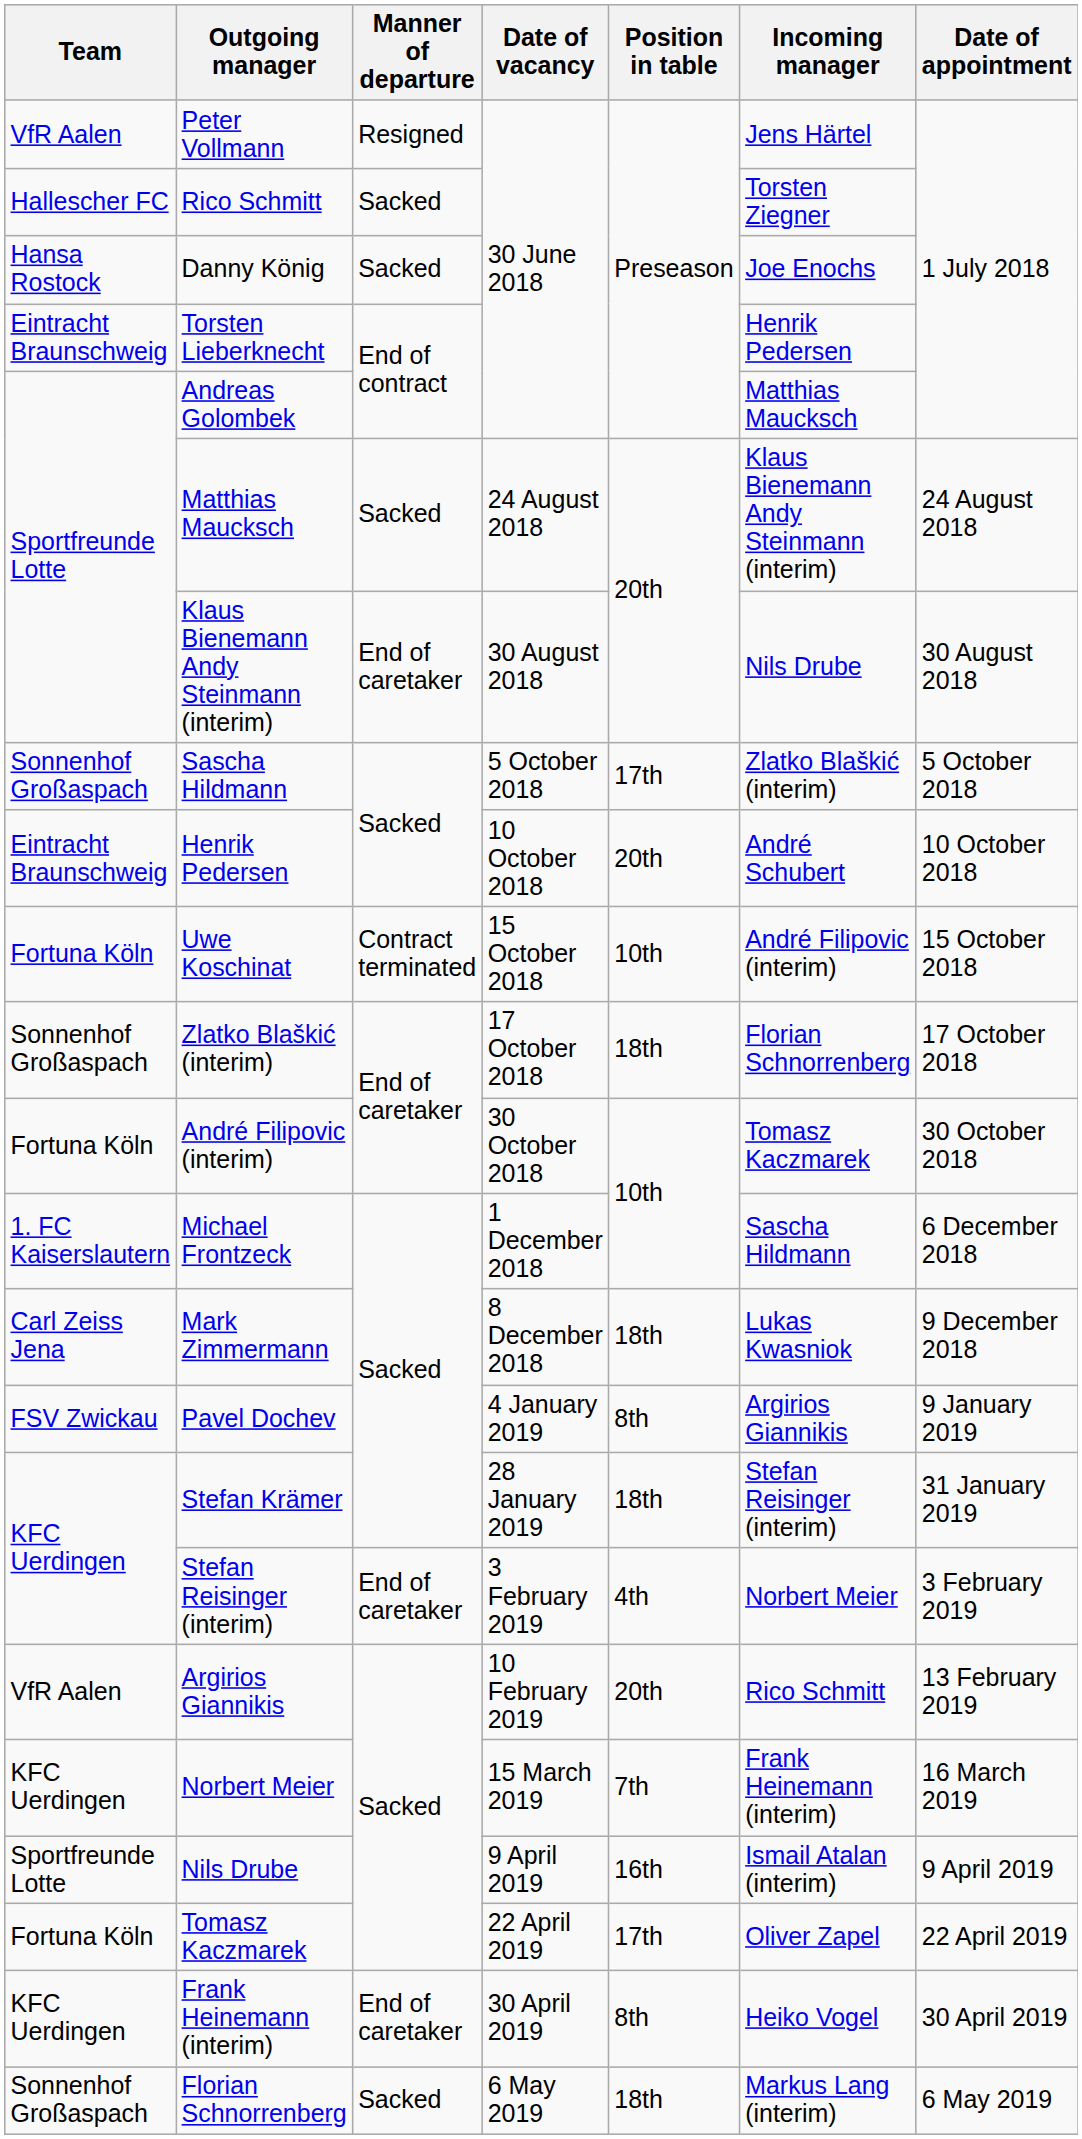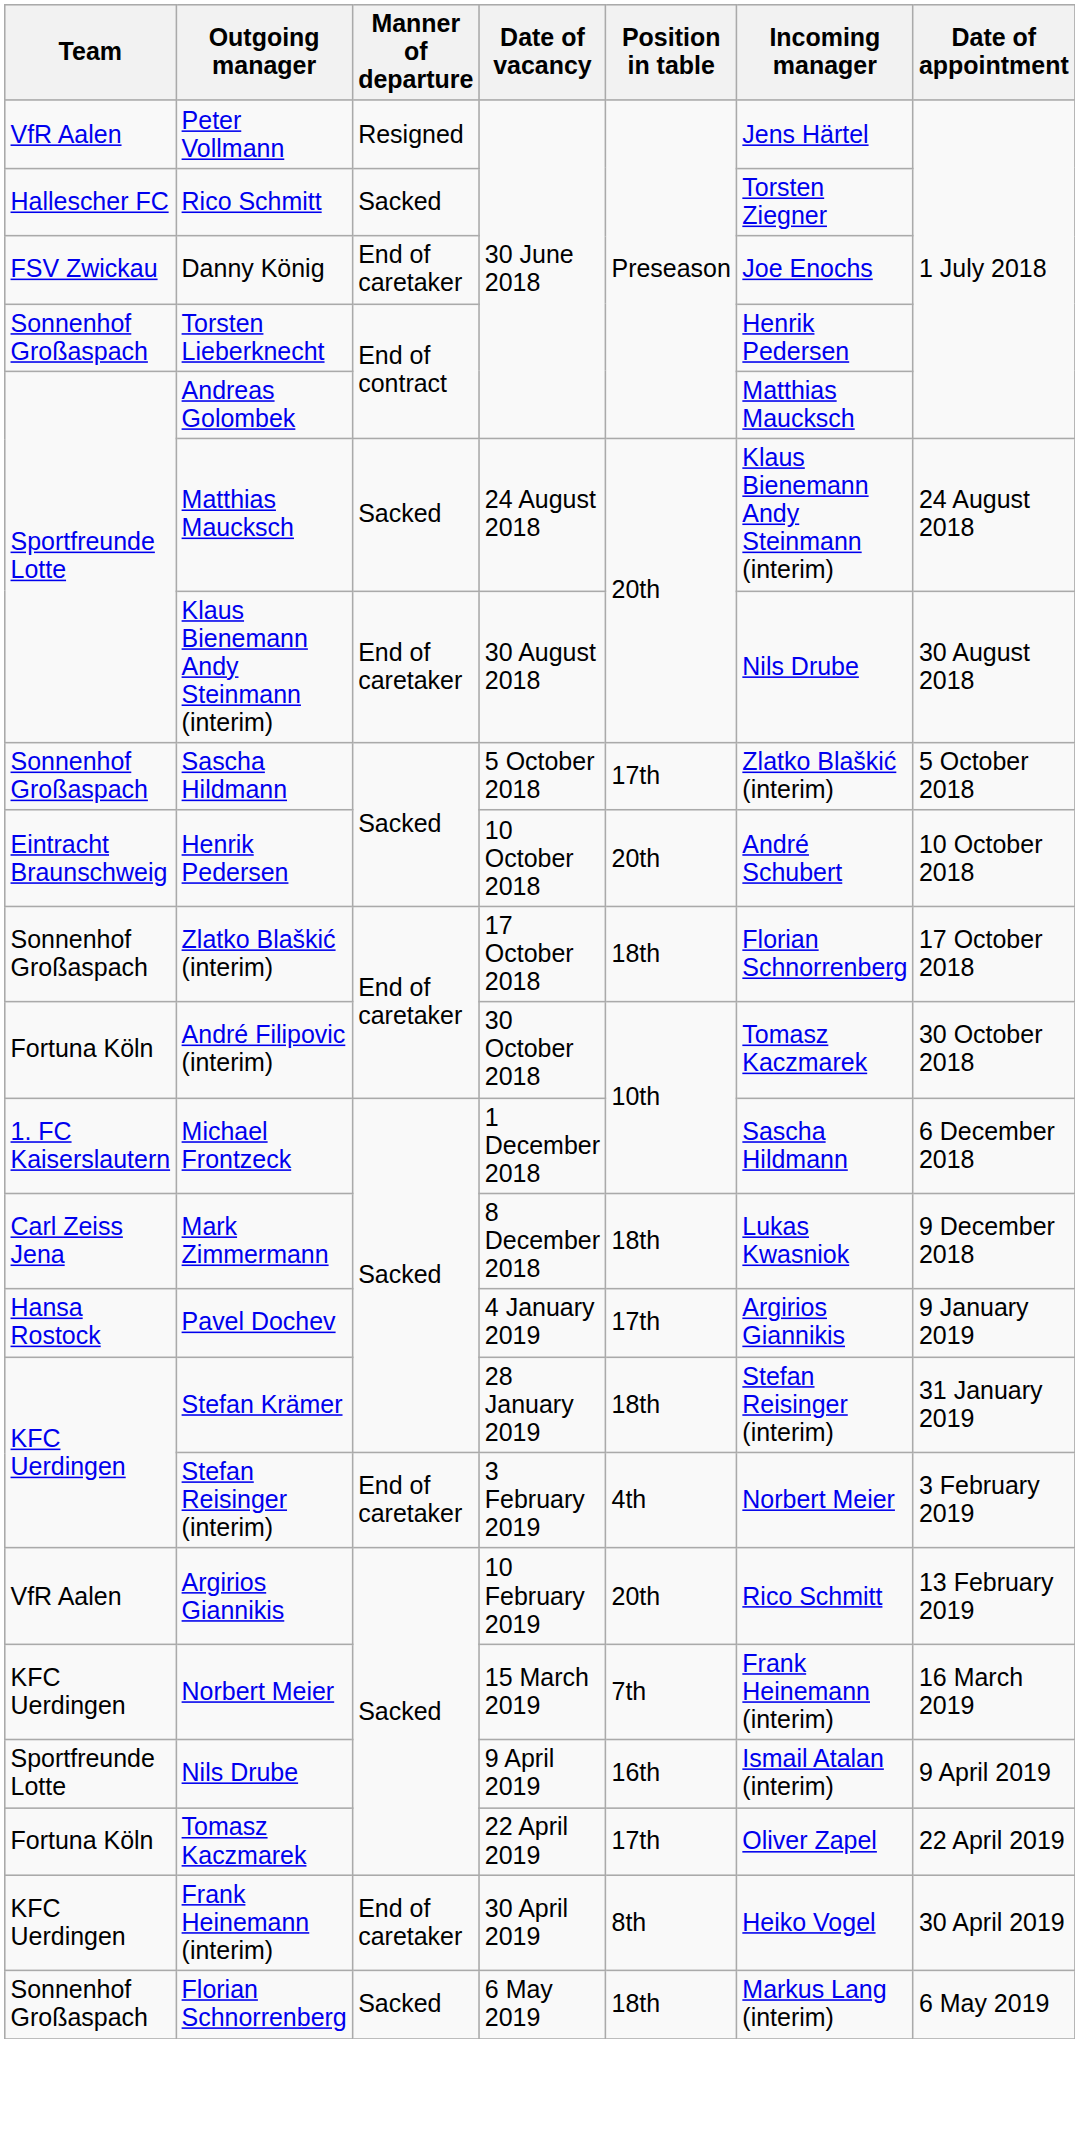 <table class="wikitable">
 <tr>
 <th>Team</th>
 <th>Outgoing manager</th>
 <th>Manner of departure</th>
 <th>Date of vacancy</th>
 <th>Position in table</th>
 <th>Incoming manager</th>
 <th>Date of appointment</th>
 </tr>
 <tr>
 <td><a href='#'>VfR Aalen</a></td>
 <td> <a href='#'>Peter Vollmann</a></td>
 <td>Resigned</td>
 <td rowspan=5>30 June 2018</td>
 <td rowspan=5>Preseason</td>
 <td> <a href='#'>Jens Härtel</a></td>
 <td rowspan=5>1 July 2018</td>
 </tr>
 <tr>
 <td><a href='#'>Hallescher FC</a></td>
 <td> <a href='#'>Rico Schmitt</a></td>
 <td>Sacked</td>
 <td> <a href='#'>Torsten Ziegner</a></td>
 </tr>
 <tr>
-<td><a href='#'>Hansa Rostock</a></td>
+<td><a href='#'>FSV Zwickau</a></td>
 <td> Danny König</td>
-<td>Sacked</td>
+<td>End of caretaker</td>
 <td> <a href='#'>Joe Enochs</a></td>
 </tr>
 <tr>
-<td><a href='#'>Eintracht Braunschweig</a></td>
+<td><a href='#'>Sonnenhof Großaspach</a></td>
 <td> <a href='#'>Torsten Lieberknecht</a></td>
 <td rowspan=2>End of contract</td>
 <td> <a href='#'>Henrik Pedersen</a></td>
 </tr>
 <tr>
 <td rowspan=3><a href='#'>Sportfreunde Lotte</a></td>
 <td> <a href='#'>Andreas Golombek</a></td>
 <td> <a href='#'>Matthias Maucksch</a></td>
 </tr>
 <tr>
 <td> <a href='#'>Matthias Maucksch</a></td>
 <td>Sacked</td>
 <td>24 August 2018</td>
 <td rowspan=2>20th</td>
 <td> <a href='#'>Klaus Bienemann</a><br> <a href='#'>Andy Steinmann</a> (interim)</td>
 <td>24 August 2018</td>
 </tr>
 <tr>
 <td> <a href='#'>Klaus Bienemann</a><br> <a href='#'>Andy Steinmann</a> (interim)</td>
 <td>End of caretaker</td>
 <td>30 August 2018</td>
 <td> <a href='#'>Nils Drube</a></td>
 <td>30 August 2018</td>
 </tr>
 <tr>
 <td><a href='#'>Sonnenhof Großaspach</a></td>
 <td> <a href='#'>Sascha Hildmann</a></td>
 <td rowspan=2>Sacked</td>
 <td>5 October 2018</td>
 <td>17th</td>
 <td> <a href='#'>Zlatko Blaškić</a> (interim)</td>
 <td>5 October 2018</td>
 </tr>
 <tr>
 <td><a href='#'>Eintracht Braunschweig</a></td>
 <td> <a href='#'>Henrik Pedersen</a></td>
 <td>10 October 2018</td>
 <td>20th</td>
 <td> <a href='#'>André Schubert</a></td>
 <td>10 October 2018</td>
 </tr>
 <tr>
-<td><a href='#'>Fortuna Köln</a></td>
-<td> <a href='#'>Uwe Koschinat</a></td>
-<td>Contract terminated</td>
-<td>15 October 2018</td>
-<td>10th</td>
-<td> <a href='#'>André Filipovic</a> (interim)</td>
-<td>15 October 2018</td>
-</tr>
-<tr>
 <td>Sonnenhof Großaspach</td>
 <td> <a href='#'>Zlatko Blaškić</a> (interim)</td>
 <td rowspan=2>End of caretaker</td>
 <td>17 October 2018</td>
 <td>18th</td>
 <td> <a href='#'>Florian Schnorrenberg</a></td>
 <td>17 October 2018</td>
 </tr>
 <tr>
 <td>Fortuna Köln</td>
 <td> <a href='#'>André Filipovic</a> (interim)</td>
 <td>30 October 2018</td>
 <td rowspan=2>10th</td>
 <td> <a href='#'>Tomasz Kaczmarek</a></td>
 <td>30 October 2018</td>
 </tr>
 <tr>
 <td><a href='#'>1. FC Kaiserslautern</a></td>
 <td> <a href='#'>Michael Frontzeck</a></td>
 <td rowspan=4>Sacked</td>
 <td>1 December 2018</td>
 <td> <a href='#'>Sascha Hildmann</a></td>
 <td>6 December 2018</td>
 </tr>
 <tr>
 <td><a href='#'>Carl Zeiss Jena</a></td>
 <td> <a href='#'>Mark Zimmermann</a></td>
 <td>8 December 2018</td>
 <td>18th</td>
 <td> <a href='#'>Lukas Kwasniok</a></td>
 <td>9 December 2018</td>
 </tr>
 <tr>
-<td><a href='#'>FSV Zwickau</a></td>
+<td><a href='#'>Hansa Rostock</a></td>
 <td> <a href='#'>Pavel Dochev</a></td>
 <td>4 January 2019</td>
-<td>8th</td>
+<td>17th</td>
 <td> <a href='#'>Argirios Giannikis</a></td>
 <td>9 January 2019</td>
 </tr>
 <tr>
 <td rowspan=2><a href='#'>KFC Uerdingen</a></td>
 <td> <a href='#'>Stefan Krämer</a></td>
 <td>28 January 2019</td>
 <td>18th</td>
 <td> <a href='#'>Stefan Reisinger</a> (interim)</td>
 <td>31 January 2019</td>
 </tr>
 <tr>
 <td> <a href='#'>Stefan Reisinger</a> (interim)</td>
 <td>End of caretaker</td>
 <td>3 February 2019</td>
 <td>4th</td>
 <td> <a href='#'>Norbert Meier</a></td>
 <td>3 February 2019</td>
 </tr>
 <tr>
 <td>VfR Aalen</td>
 <td> <a href='#'>Argirios Giannikis</a></td>
 <td rowspan=4>Sacked</td>
 <td>10 February 2019</td>
 <td>20th</td>
 <td> <a href='#'>Rico Schmitt</a></td>
 <td>13 February 2019</td>
 </tr>
 <tr>
 <td>KFC Uerdingen</td>
 <td> <a href='#'>Norbert Meier</a></td>
 <td>15 March 2019</td>
 <td>7th</td>
 <td> <a href='#'>Frank Heinemann</a> (interim)</td>
 <td>16 March 2019</td>
 </tr>
 <tr>
 <td>Sportfreunde Lotte</td>
 <td> <a href='#'>Nils Drube</a></td>
 <td>9 April 2019</td>
 <td>16th</td>
 <td> <a href='#'>Ismail Atalan</a> (interim)</td>
 <td>9 April 2019</td>
 </tr>
 <tr>
 <td>Fortuna Köln</td>
 <td> <a href='#'>Tomasz Kaczmarek</a></td>
 <td>22 April 2019</td>
 <td>17th</td>
 <td> <a href='#'>Oliver Zapel</a></td>
 <td>22 April 2019</td>
 </tr>
 <tr>
 <td>KFC Uerdingen</td>
 <td> <a href='#'>Frank Heinemann</a> (interim)</td>
 <td>End of caretaker</td>
 <td>30 April 2019</td>
 <td>8th</td>
 <td> <a href='#'>Heiko Vogel</a></td>
 <td>30 April 2019</td>
 </tr>
 <tr>
 <td>Sonnenhof Großaspach</td>
 <td> <a href='#'>Florian Schnorrenberg</a></td>
 <td>Sacked</td>
 <td>6 May 2019</td>
 <td>18th</td>
 <td> <a href='#'>Markus Lang</a> (interim)</td>
 <td>6 May 2019</td>
 </tr>
 </table>
